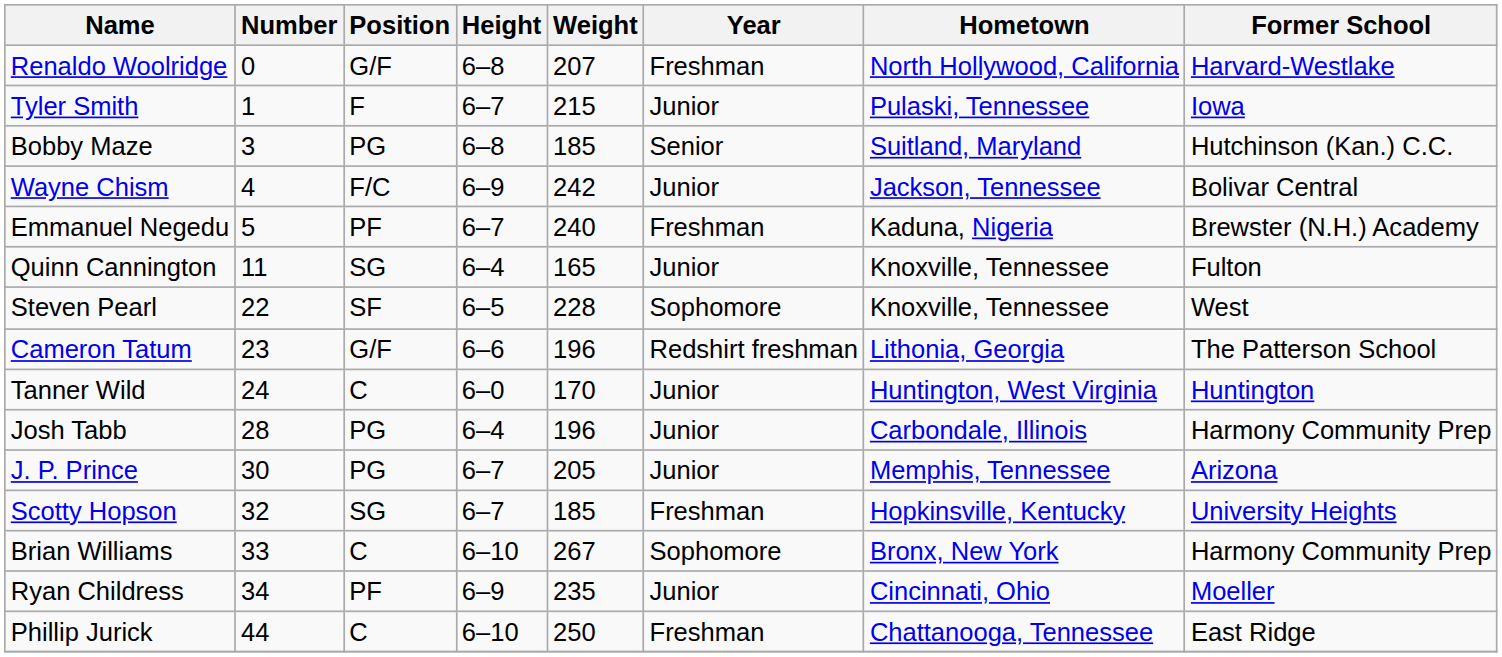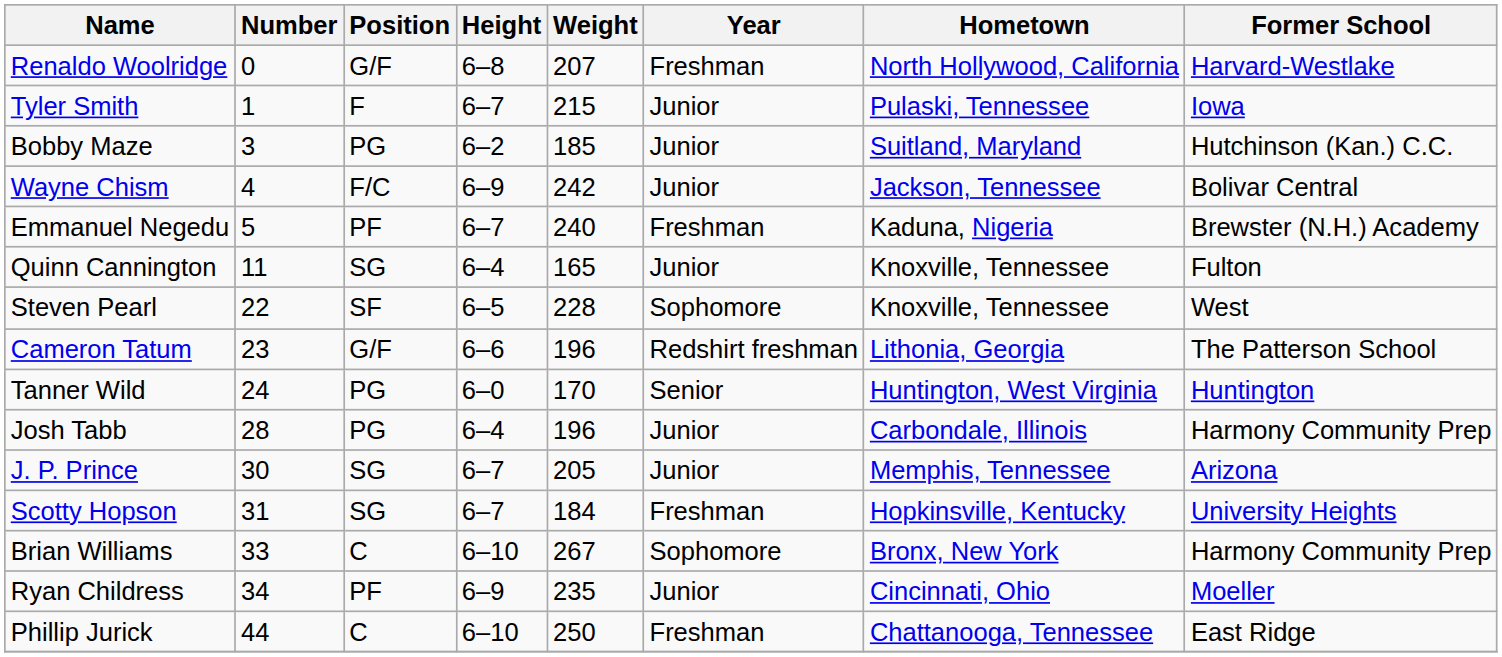 <table class="wikitable" style="font-size: 95%;">
 <tr>
 <th>Name</th>
 <th>Number</th>
 <th>Position</th>
 <th>Height</th>
 <th>Weight</th>
 <th>Year</th>
 <th>Hometown</th>
 <th>Former School</th>
 </tr>
 <tr>
 <td><a href='#'>Renaldo Woolridge</a></td>
 <td>0</td>
 <td>G/F</td>
 <td>6–8</td>
 <td>207</td>
 <td>Freshman</td>
 <td><a href='#'>North Hollywood, California</a></td>
 <td><a href='#'>Harvard-Westlake</a></td>
 </tr>
 <tr>
 <td><a href='#'>Tyler Smith</a></td>
 <td>1</td>
 <td>F</td>
 <td>6–7</td>
 <td>215</td>
 <td>Junior</td>
 <td><a href='#'>Pulaski, Tennessee</a></td>
 <td><a href='#'>Iowa</a></td>
 </tr>
 <tr>
 <td>Bobby Maze</td>
 <td>3</td>
 <td>PG</td>
-<td>6–8</td>
+<td>6–2</td>
 <td>185</td>
-<td>Senior</td>
+<td>Junior</td>
 <td><a href='#'>Suitland, Maryland</a></td>
 <td>Hutchinson (Kan.) C.C.</td>
 </tr>
 <tr>
 <td><a href='#'>Wayne Chism</a></td>
 <td>4</td>
 <td>F/C</td>
 <td>6–9</td>
 <td>242</td>
 <td>Junior</td>
 <td><a href='#'>Jackson, Tennessee</a></td>
 <td>Bolivar Central</td>
 </tr>
 <tr>
 <td>Emmanuel Negedu</td>
 <td>5</td>
 <td>PF</td>
 <td>6–7</td>
 <td>240</td>
 <td>Freshman</td>
 <td>Kaduna, <a href='#'>Nigeria</a></td>
 <td>Brewster (N.H.) Academy</td>
 </tr>
 <tr>
 <td>Quinn Cannington</td>
 <td>11</td>
 <td>SG</td>
 <td>6–4</td>
 <td>165</td>
 <td>Junior</td>
 <td>Knoxville, Tennessee</td>
 <td>Fulton</td>
 </tr>
 <tr>
 <td>Steven Pearl</td>
 <td>22</td>
 <td>SF</td>
 <td>6–5</td>
 <td>228</td>
 <td>Sophomore</td>
 <td>Knoxville, Tennessee</td>
 <td>West</td>
 </tr>
 <tr>
 <td><a href='#'>Cameron Tatum</a></td>
 <td>23</td>
 <td>G/F</td>
 <td>6–6</td>
 <td>196</td>
 <td>Redshirt freshman</td>
 <td><a href='#'>Lithonia, Georgia</a></td>
 <td>The Patterson School</td>
 </tr>
 <tr>
 <td>Tanner Wild</td>
 <td>24</td>
-<td>C</td>
+<td>PG</td>
 <td>6–0</td>
 <td>170</td>
-<td>Junior</td>
+<td>Senior</td>
 <td><a href='#'>Huntington, West Virginia</a></td>
 <td><a href='#'>Huntington</a></td>
 </tr>
 <tr>
 <td>Josh Tabb</td>
 <td>28</td>
 <td>PG</td>
 <td>6–4</td>
 <td>196</td>
 <td>Junior</td>
 <td><a href='#'>Carbondale, Illinois</a></td>
 <td>Harmony Community Prep</td>
 </tr>
 <tr>
 <td><a href='#'>J. P. Prince</a></td>
 <td>30</td>
-<td>PG</td>
+<td>SG</td>
 <td>6–7</td>
 <td>205</td>
 <td>Junior</td>
 <td><a href='#'>Memphis, Tennessee</a></td>
 <td><a href='#'>Arizona</a></td>
 </tr>
 <tr>
 <td><a href='#'>Scotty Hopson</a></td>
-<td>32</td>
+<td>31</td>
 <td>SG</td>
 <td>6–7</td>
-<td>185</td>
+<td>184</td>
 <td>Freshman</td>
 <td><a href='#'>Hopkinsville, Kentucky</a></td>
 <td><a href='#'>University Heights</a></td>
 </tr>
 <tr>
 <td>Brian Williams</td>
 <td>33</td>
 <td>C</td>
 <td>6–10</td>
 <td>267</td>
 <td>Sophomore</td>
 <td><a href='#'>Bronx, New York</a></td>
 <td>Harmony Community Prep</td>
 </tr>
 <tr>
 <td>Ryan Childress</td>
 <td>34</td>
 <td>PF</td>
 <td>6–9</td>
 <td>235</td>
 <td>Junior</td>
 <td><a href='#'>Cincinnati, Ohio</a></td>
 <td><a href='#'>Moeller</a></td>
 </tr>
 <tr>
 <td>Phillip Jurick</td>
 <td>44</td>
 <td>C</td>
 <td>6–10</td>
 <td>250</td>
 <td>Freshman</td>
 <td><a href='#'>Chattanooga, Tennessee</a></td>
 <td>East Ridge</td>
 </tr>
 <tr>
 </tr>
 </table>
